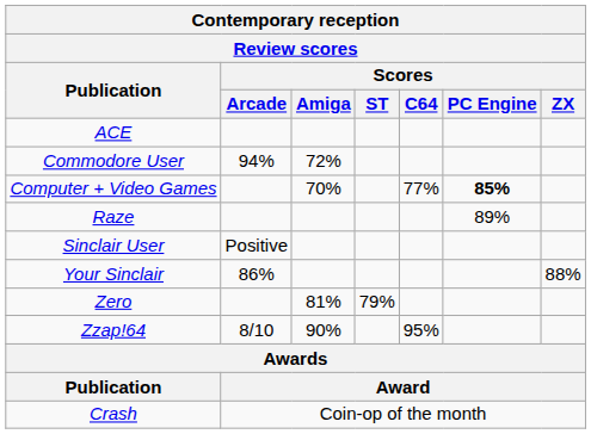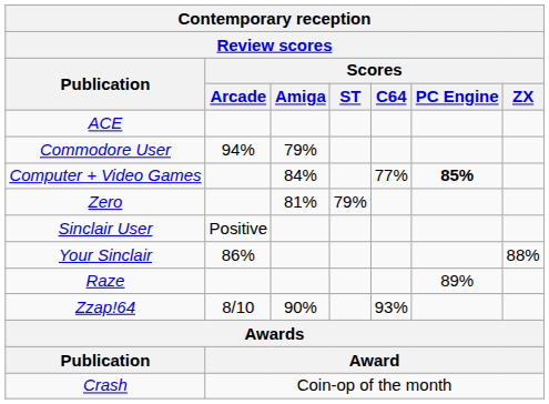 <table class="wikitable collapsible" style="float:right; font-size:90%; text-align:center; margin:1em; margin-top:0; padding:0;" cellpadding="0">
 <tr>
 <th colspan=7 style="font-size: 100%">Contemporary reception</th>
 </tr>
 <tr>
 <th colspan=7><a href='#'>Review scores</a></th>
 </tr>
 <tr>
 <th rowspan=2>Publication</th>
 <th colspan=6>Scores</th>
 </tr>
 <tr>
 <th><a href='#'>Arcade</a></th>
 <th><a href='#'>Amiga</a></th>
 <th><a href='#'>ST</a></th>
 <th><a href='#'>C64</a></th>
 <th><a href='#'>PC Engine</a></th>
 <th><a href='#'>ZX</a></th>
 </tr>
 <tr>
 <td><em><a href='#'>ACE</a></em></td>
 <td></td>
 <td></td>
 <td></td>
 <td></td>
 <td></td>
 <td></td>
 </tr>
 <tr>
 <td><em><a href='#'>Commodore User</a></em></td>
 <td>94%</td>
-<td>72%</td>
+<td>79%</td>
 <td></td>
 <td></td>
 <td></td>
 <td></td>
 </tr>
 <tr>
 <td><em><a href='#'>Computer + Video Games</a></em></td>
 <td></td>
-<td>70%</td>
+<td>84%</td>
 <td></td>
 <td>77%</td>
 <td><strong>85%</strong></td>
 <td></td>
 </tr>
 <tr>
-<td><em><a href='#'>Raze</a></em></td>
+<td><em><a href='#'>Zero</a></em></td>
+<td></td>
+<td>81%</td>
+<td>79%</td>
 <td></td>
 <td></td>
-<td></td>
-<td></td>
-<td>89%</td>
 <td></td>
 </tr>
 <tr>
 <td><em><a href='#'>Sinclair User</a></em></td>
 <td>Positive</td>
 <td></td>
 <td></td>
 <td></td>
 <td></td>
 <td></td>
 </tr>
 <tr>
 <td><em><a href='#'>Your Sinclair</a></em></td>
 <td>86%</td>
 <td></td>
 <td></td>
 <td></td>
 <td></td>
 <td>88%</td>
 </tr>
 <tr>
-<td><em><a href='#'>Zero</a></em></td>
-<td></td>
-<td>81%</td>
-<td>79%</td>
+<td><em><a href='#'>Raze</a></em></td>
 <td></td>
 <td></td>
+<td></td>
+<td></td>
+<td>89%</td>
 <td></td>
 </tr>
 <tr>
 <td><em><a href='#'>Zzap!64</a></em></td>
 <td>8/10</td>
 <td>90%</td>
 <td></td>
-<td>95%</td>
+<td>93%</td>
 <td></td>
 <td></td>
 </tr>
 <tr>
 <th colspan=7>Awards</th>
 </tr>
 <tr>
 <th>Publication</th>
 <th colspan=6>Award</th>
 </tr>
 <tr>
 <td><em><a href='#'>Crash</a></em></td>
 <td colspan=6>Coin-op of the month</td>
 </tr>
 </table>
